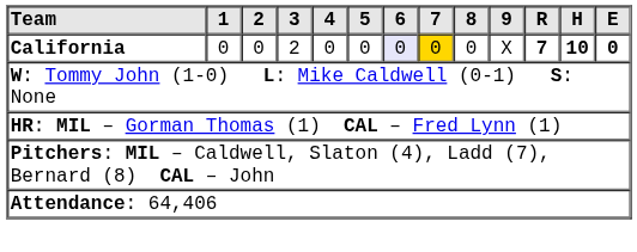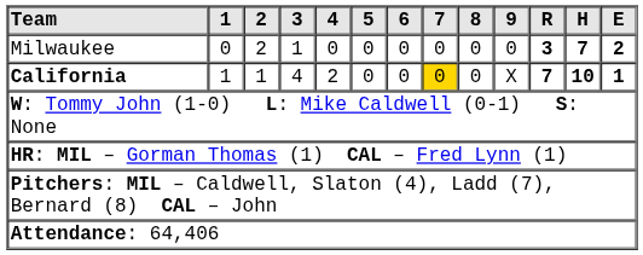 <table border=1 cellspacing=0 width=425 style="margin-left:3em;">
 <tr style="text-align:center; background-color:#e6e6e6;">
 <th align=left width=28%>Team</th>
 <th width=5%>1</th>
 <th width=5%>2</th>
 <th width=5%>3</th>
 <th width=5%>4</th>
 <th width=5%>5</th>
 <th width=5%>6</th>
 <th width=5%>7</th>
 <th width=5%>8</th>
 <th width=5%>9</th>
 <th width=5%>R</th>
 <th width=5%>H</th>
 <th width=5%>E</th>
 </tr>
 <tr style="text-align:center;">
-<td align=left><strong>California</strong></td>
+<td align=left>Milwaukee</td>
+<td>0</td>
+<td>2</td>
+<td>1</td>
 <td>0</td>
 <td>0</td>
+<td>0</td>
+<td>0</td>
+<td>0</td>
+<td>0</td>
+<td><strong>3</strong></td>
+<td><strong>7</strong></td>
+<td><strong>2</strong></td>
+</tr>
+<tr style="text-align:center;">
+<td align=left><strong>California</strong></td>
+<td>1</td>
+<td>1</td>
+<td>4</td>
 <td>2</td>
 <td>0</td>
 <td>0</td>
-<td style="background: lavender;">0</td>
 <td style="background: gold;">0</td>
 <td>0</td>
 <td>X</td>
 <td><strong>7</strong></td>
 <td><strong>10</strong></td>
-<td><strong>0</strong></td>
+<td><strong>1</strong></td>
 </tr>
 <tr style="text-align:left;">
 <td colspan=13><strong>W</strong>: <a href='#'>Tommy John</a> (1-0)   <strong>L</strong>: <a href='#'>Mike Caldwell</a> (0-1)   <strong>S</strong>: None</td>
 </tr>
 <tr style="text-align:left;">
 <td colspan=13><strong>HR</strong>: <strong>MIL</strong> – <a href='#'>Gorman Thomas</a> (1)  <strong>CAL</strong> – <a href='#'>Fred Lynn</a> (1)</td>
 </tr>
 <tr style="text-align:left;">
 <td colspan=13><strong>Pitchers</strong>: <strong>MIL</strong> – Caldwell, Slaton (4), Ladd (7), Bernard (8)  <strong>CAL</strong> – John</td>
 </tr>
 <tr style="text-align:left;">
 <td colspan=13><strong>Attendance</strong>: 64,406</td>
 </tr>
 </table>
